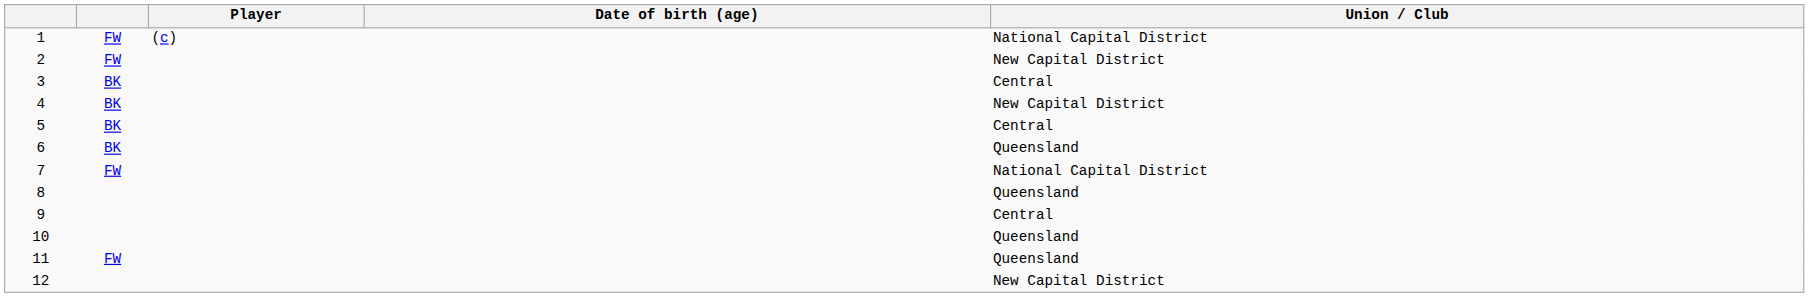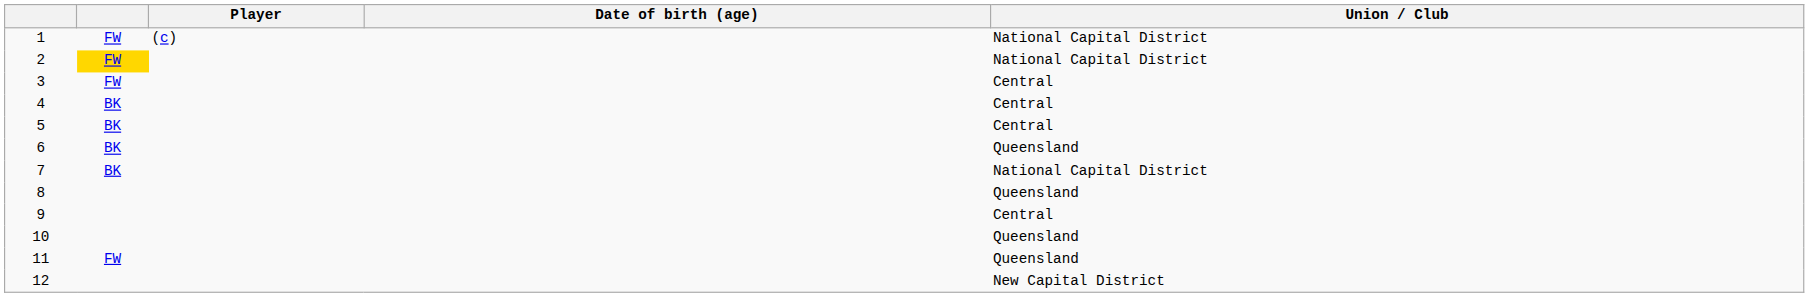 <table class="sortable wikitable plainrowheaders" style="font-size:95%; width: 98%">
 <tr>
 <th scope="col" style="width:4%"></th>
 <th scope="col" style="width:4%"></th>
 <th scope="col">Player</th>
 <th scope="col">Date of birth (age)</th>
 <th scope="col">Union / Club</th>
 </tr>
 <tr>
 <td style="text-align:center; border:0">1</td>
 <td style="text-align:center; border:0"><a href='#'>FW</a></td>
 <td style="text-align:left; border:0">(<a href='#'>c</a>)</td>
 <td style="text-align:left; border:0"></td>
 <td style="text-align:left; border:0"> National Capital District</td>
 </tr>
 <tr>
 <td style="text-align:center; border:0">2</td>
-<td style="text-align:center; border:0"><a href='#'>FW</a></td>
+<td style="background: gold; text-align:center; border:0"><a href='#'>FW</a></td>
 <td style="text-align:left; border:0"></td>
 <td style="text-align:left; border:0"></td>
-<td style="text-align:left; border:0"> New Capital District</td>
+<td style="text-align:left; border:0"> National Capital District</td>
 </tr>
 <tr>
 <td style="text-align:center; border:0">3</td>
-<td style="text-align:center; border:0"><a href='#'>BK</a></td>
+<td style="text-align:center; border:0"><a href='#'>FW</a></td>
 <td style="text-align:left; border:0"></td>
 <td style="text-align:left; border:0"></td>
 <td style="text-align:left; border:0"> Central</td>
 </tr>
 <tr>
 <td style="text-align:center; border:0">4</td>
 <td style="text-align:center; border:0"><a href='#'>BK</a></td>
 <td style="text-align:left; border:0"></td>
 <td style="text-align:left; border:0"></td>
-<td style="text-align:left; border:0"> New Capital District</td>
+<td style="text-align:left; border:0"> Central</td>
 </tr>
 <tr>
 <td style="text-align:center; border:0">5</td>
 <td style="text-align:center; border:0"><a href='#'>BK</a></td>
 <td style="text-align:left; border:0"></td>
 <td style="text-align:left; border:0"></td>
 <td style="text-align:left; border:0"> Central</td>
 </tr>
 <tr>
 <td style="text-align:center; border:0">6</td>
 <td style="text-align:center; border:0"><a href='#'>BK</a></td>
 <td style="text-align:left; border:0"></td>
 <td style="text-align:left; border:0"></td>
 <td style="text-align:left; border:0"> Queensland</td>
 </tr>
 <tr>
 <td style="text-align:center; border:0">7</td>
-<td style="text-align:center; border:0"><a href='#'>FW</a></td>
+<td style="text-align:center; border:0"><a href='#'>BK</a></td>
 <td style="text-align:left; border:0"></td>
 <td style="text-align:left; border:0"></td>
 <td style="text-align:left; border:0"> National Capital District</td>
 </tr>
 <tr>
 <td style="text-align:center; border:0">8</td>
 <td style="text-align:center; border:0"></td>
 <td style="text-align:left; border:0"></td>
 <td style="text-align:left; border:0"></td>
 <td style="text-align:left; border:0"> Queensland</td>
 </tr>
 <tr>
 <td style="text-align:center; border:0">9</td>
 <td style="text-align:center; border:0"></td>
 <td style="text-align:left; border:0"></td>
 <td style="text-align:left; border:0"></td>
 <td style="text-align:left; border:0"> Central</td>
 </tr>
 <tr>
 <td style="text-align:center; border:0">10</td>
 <td style="text-align:center; border:0"></td>
 <td style="text-align:left; border:0"></td>
 <td style="text-align:left; border:0"></td>
 <td style="text-align:left; border:0"> Queensland</td>
 </tr>
 <tr>
 <td style="text-align:center; border:0">11</td>
 <td style="text-align:center; border:0"><a href='#'>FW</a></td>
 <td style="text-align:left; border:0"></td>
 <td style="text-align:left; border:0"></td>
 <td style="text-align:left; border:0"> Queensland</td>
 </tr>
 <tr>
 <td style="text-align:center; border:0">12</td>
 <td style="text-align:center; border:0"></td>
 <td style="text-align:left; border:0"></td>
 <td style="text-align:left; border:0"></td>
 <td style="text-align:left; border:0"> New Capital District</td>
 </tr>
 </table>
